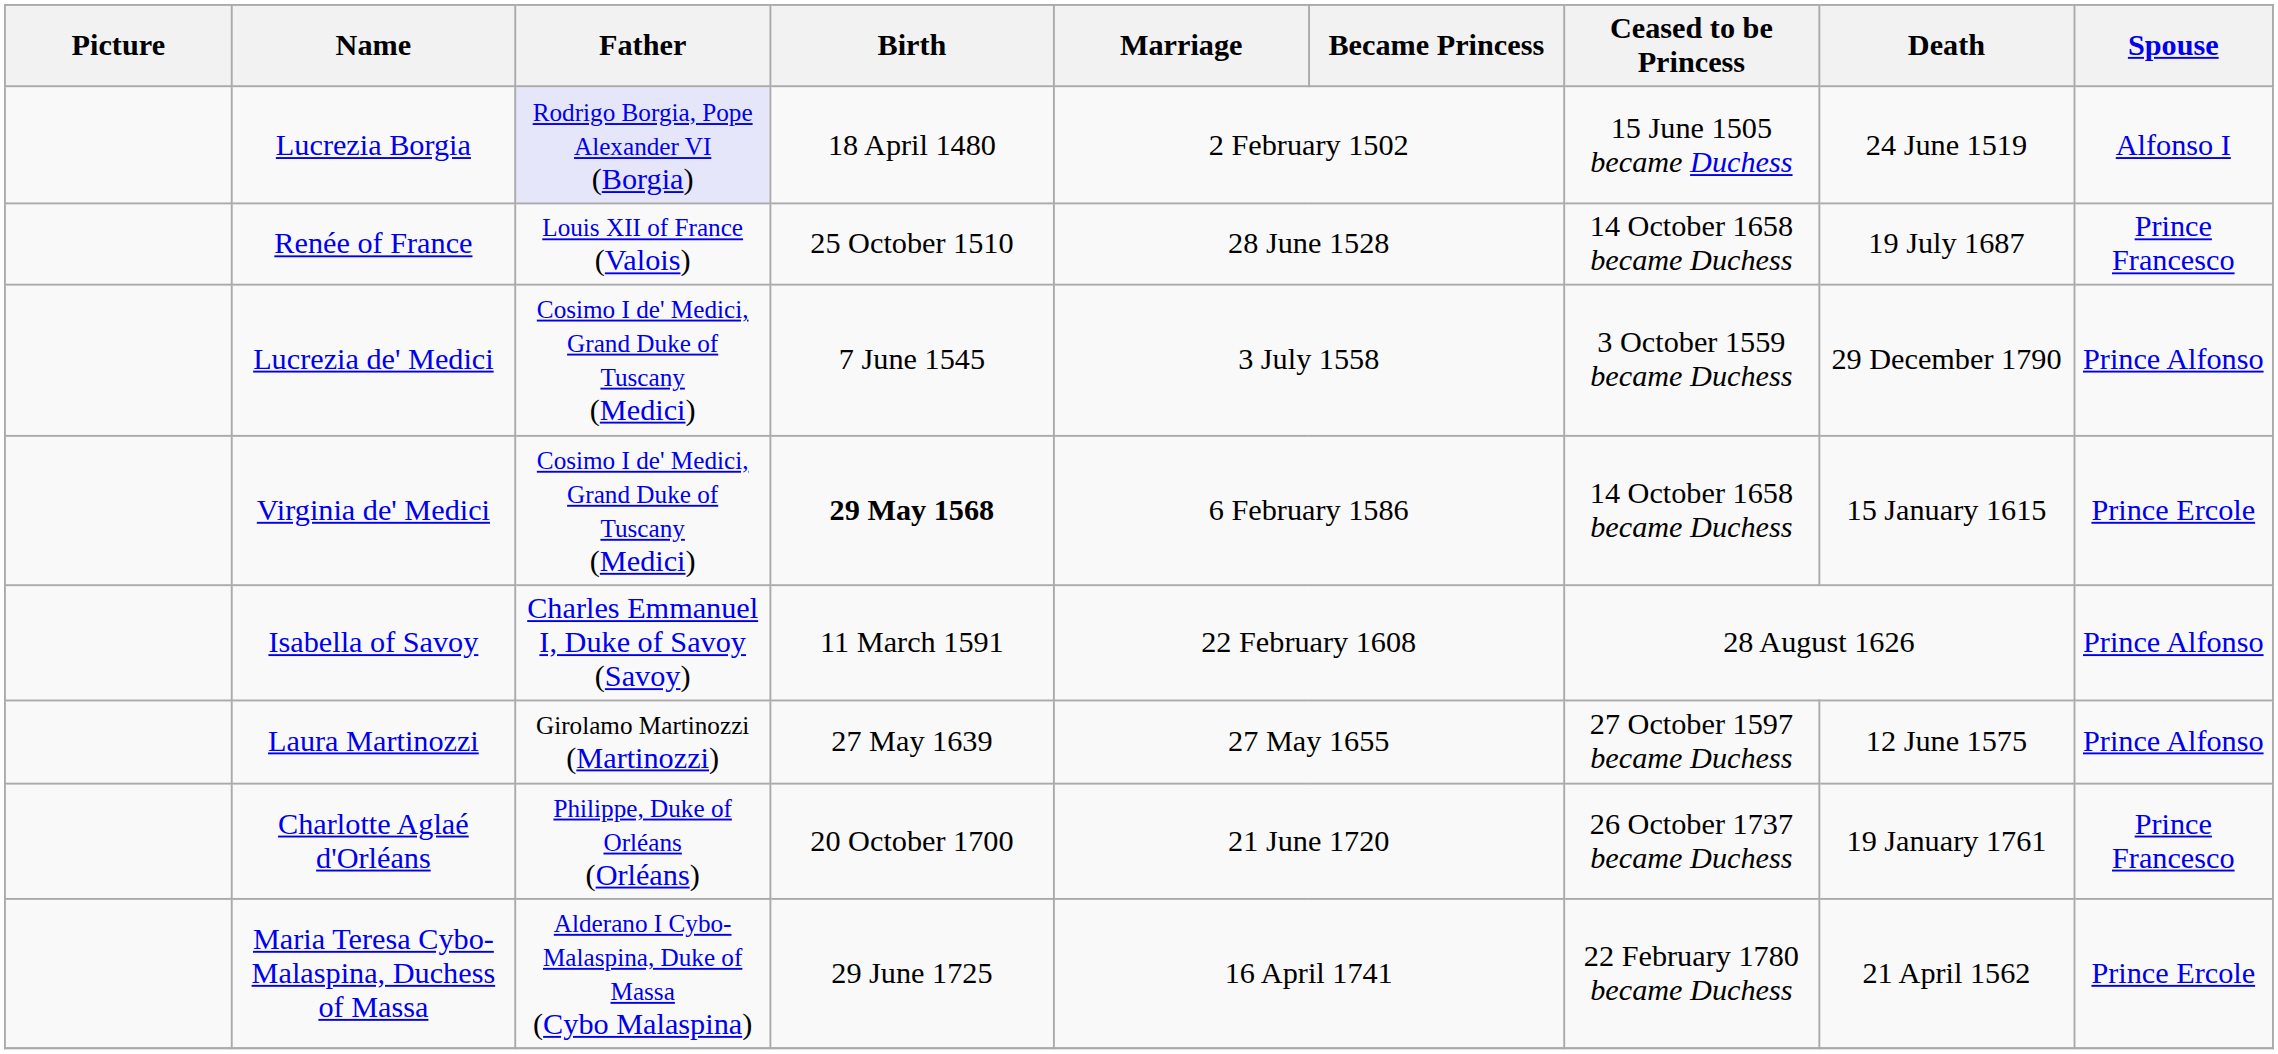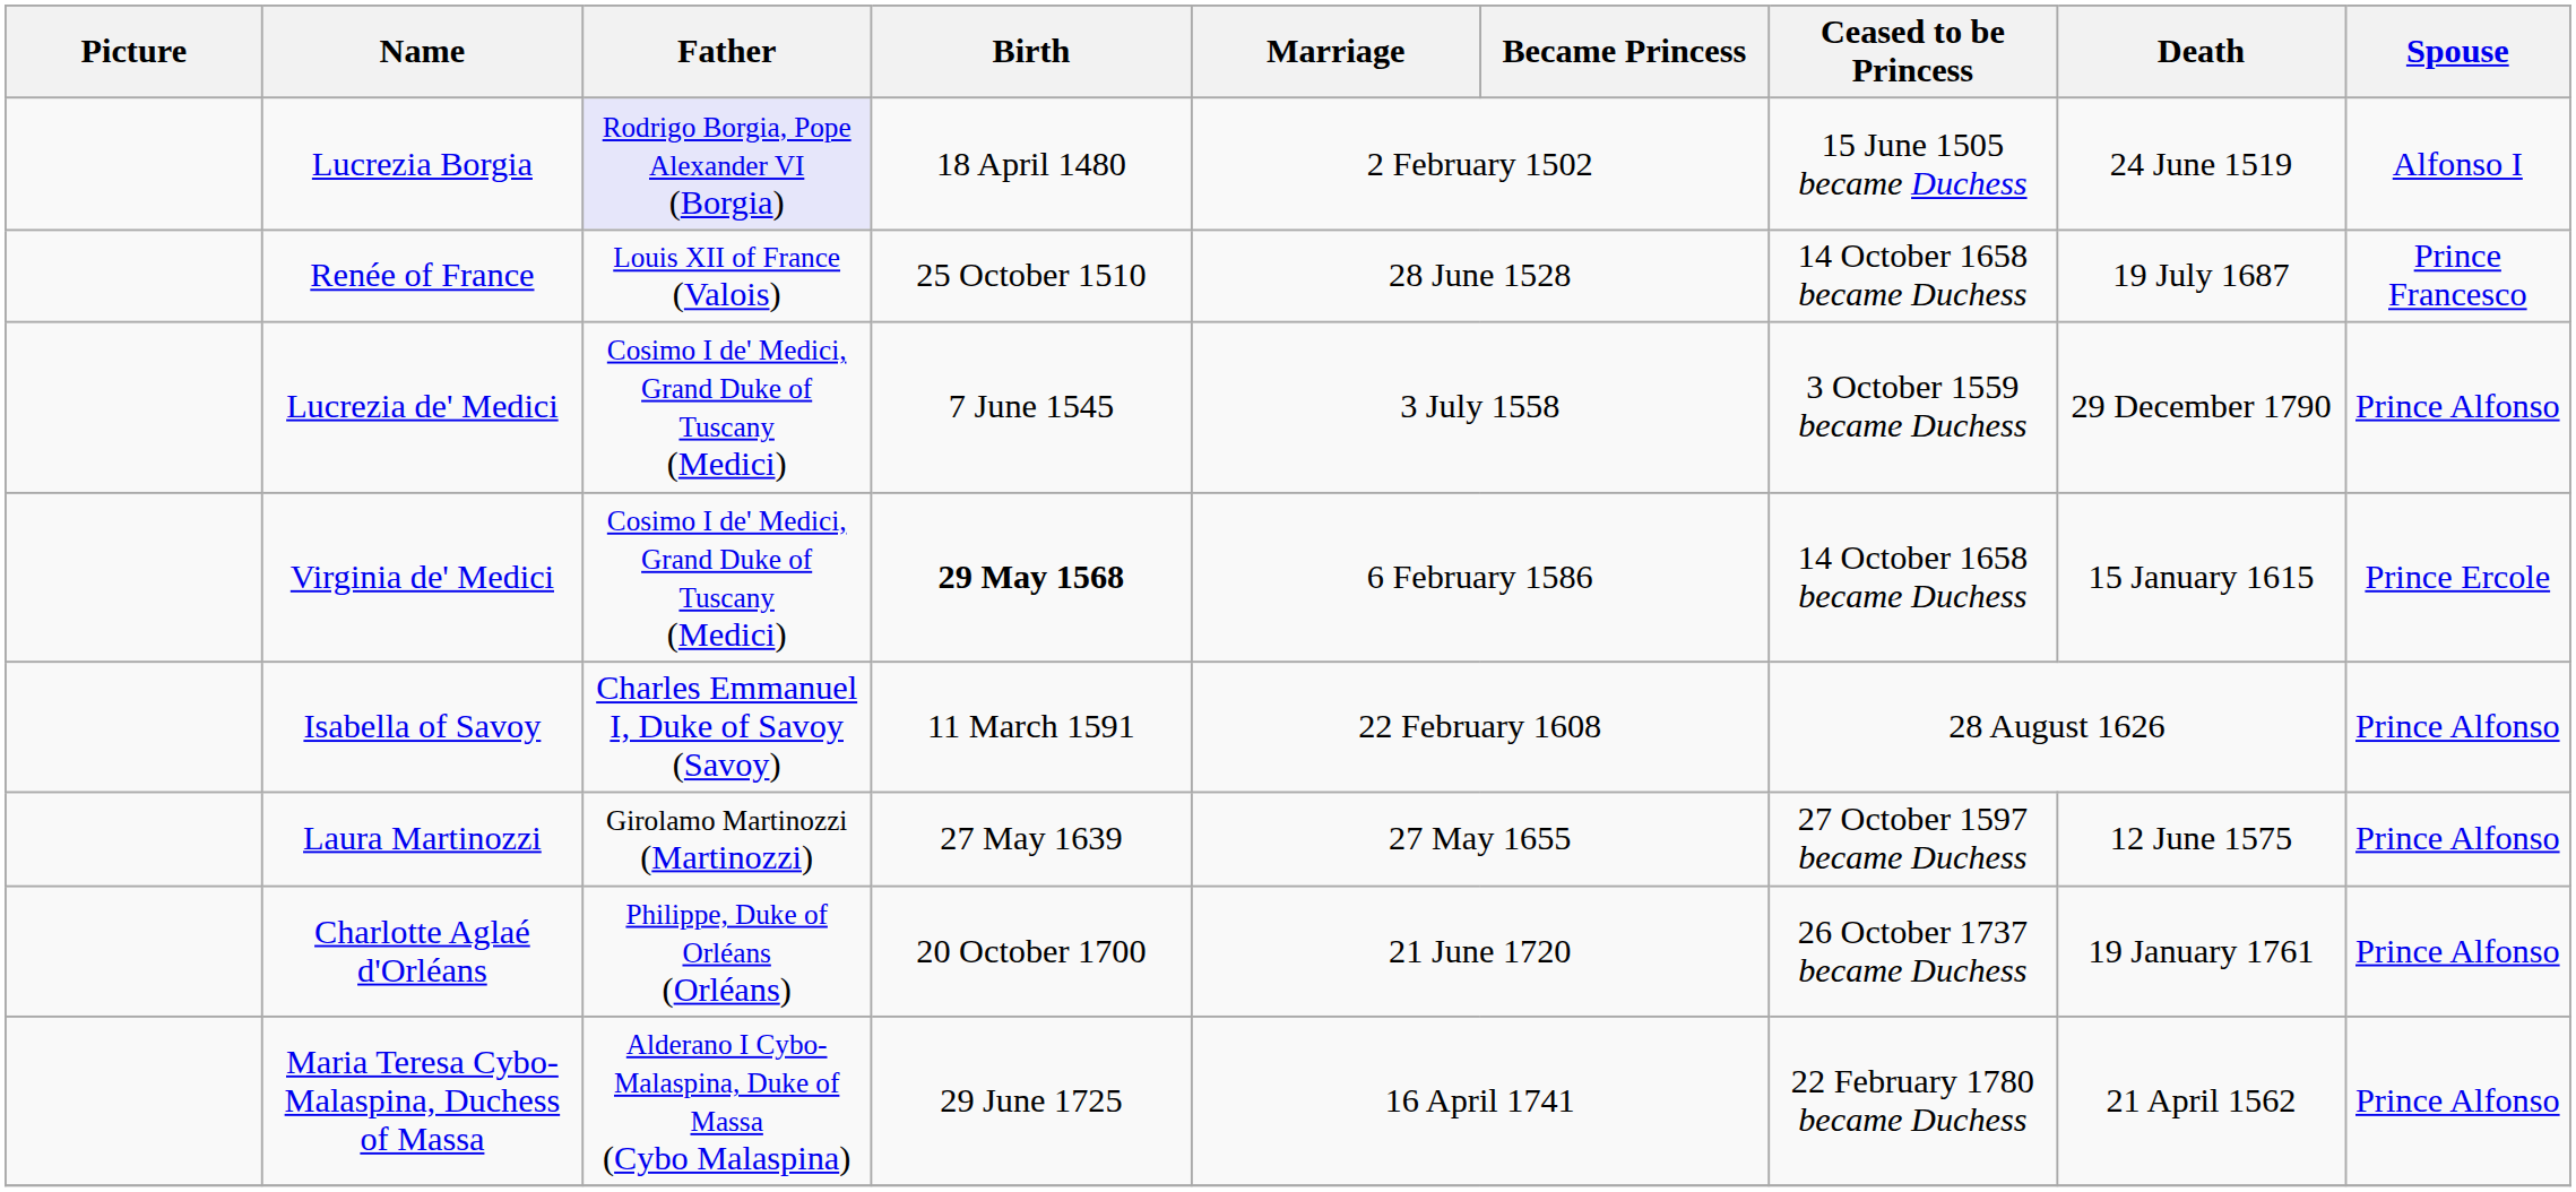 <table width=95% class="wikitable">
 <tr>
 <th width = "8%">Picture</th>
 <th width = "10%">Name</th>
 <th width = "9%">Father</th>
 <th width = "10%">Birth</th>
 <th width = "9%">Marriage</th>
 <th width = "9%">Became Princess</th>
 <th width = "9%">Ceased to be Princess</th>
 <th width = "9%">Death</th>
 <th width = "7%"><a href='#'>Spouse</a></th>
 </tr>
 <tr>
 <td align="center"></td>
 <td align="center"><a href='#'>Lucrezia Borgia</a></td>
 <td align="center" style="background: lavender;"><small><a href='#'>Rodrigo Borgia, Pope Alexander VI</a></small><br> (<a href='#'>Borgia</a>)</td>
 <td align="center">18 April 1480</td>
 <td align="center" colspan="2">2 February 1502</td>
 <td align="center">15 June 1505<br><em>became <a href='#'>Duchess</a></em></td>
 <td align="center">24 June 1519</td>
 <td align="center"><a href='#'>Alfonso I</a></td>
 </tr>
 <tr>
 <td align="center"></td>
 <td align="center"><a href='#'>Renée of France</a></td>
 <td align="center"><small><a href='#'>Louis XII of France</a></small><br> (<a href='#'>Valois</a>)</td>
 <td align="center">25 October 1510</td>
 <td align="center" colspan="2">28 June 1528</td>
 <td align="center">14 October 1658<br><em>became Duchess</em></td>
 <td align="center">19 July 1687</td>
 <td align="center"><a href='#'>Prince Francesco</a></td>
 </tr>
 <tr>
 <td align="center"></td>
 <td align="center"><a href='#'>Lucrezia de' Medici</a></td>
 <td align="center"><small><a href='#'>Cosimo I de' Medici, Grand Duke of Tuscany</a></small><br> (<a href='#'>Medici</a>)</td>
 <td align="center">7 June 1545</td>
 <td align="center" colspan="2">3 July 1558</td>
 <td align="center">3 October 1559<br><em>became Duchess</em></td>
 <td align="center">29 December 1790</td>
 <td align="center"><a href='#'>Prince Alfonso</a></td>
 </tr>
 <tr>
 <td align="center"></td>
 <td align="center"><a href='#'>Virginia de' Medici</a></td>
 <td align="center"><small><a href='#'>Cosimo I de' Medici, Grand Duke of Tuscany</a></small><br> (<a href='#'>Medici</a>)</td>
 <td align="center"><strong>29 May 1568</strong></td>
 <td align="center" colspan="2">6 February 1586</td>
 <td align="center">14 October 1658<br><em>became Duchess</em></td>
 <td align="center">15 January 1615</td>
 <td align="center"><a href='#'>Prince Ercole</a></td>
 </tr>
 <tr>
 <td align="center"></td>
 <td align="center"><a href='#'>Isabella of Savoy</a></td>
 <td align="center"><a href='#'>Charles Emmanuel I, Duke of Savoy</a><small></small><br> (<a href='#'>Savoy</a>)</td>
 <td align="center">11 March 1591</td>
 <td align="center" colspan="2">22 February 1608</td>
 <td align="center" colspan="2">28 August 1626</td>
 <td align="center"><a href='#'>Prince Alfonso</a></td>
 </tr>
 <tr>
 <td align="center"></td>
 <td align="center"><a href='#'>Laura Martinozzi</a></td>
 <td align="center"><small>Girolamo Martinozzi</small><br> (<a href='#'>Martinozzi</a>)</td>
 <td align="center">27 May 1639</td>
 <td align="center" colspan="2">27 May 1655</td>
 <td align="center">27 October 1597<br><em>became Duchess</em></td>
 <td align="center">12 June 1575</td>
 <td align="center"><a href='#'>Prince Alfonso</a></td>
 </tr>
 <tr>
 <td align="center"></td>
 <td align="center"><a href='#'>Charlotte Aglaé d'Orléans</a></td>
 <td align="center"><small><a href='#'>Philippe, Duke of Orléans</a></small><br> (<a href='#'>Orléans</a>)</td>
 <td align="center">20 October 1700</td>
 <td align="center" colspan="2">21 June 1720</td>
 <td align="center">26 October 1737<br><em>became Duchess</em></td>
 <td align="center">19 January 1761</td>
-<td align="center"><a href='#'>Prince Francesco</a></td>
+<td align="center"><a href='#'>Prince Alfonso</a></td>
 </tr>
 <tr>
 <td align="center"></td>
 <td align="center"><a href='#'>Maria Teresa Cybo-Malaspina, Duchess of Massa</a></td>
 <td align="center"><small><a href='#'>Alderano I Cybo-Malaspina, Duke of Massa</a></small><br> (<a href='#'>Cybo Malaspina</a>)</td>
 <td align="center">29 June 1725</td>
 <td align="center" colspan="2">16 April 1741</td>
 <td align="center">22 February 1780<br><em>became Duchess</em></td>
 <td align="center">21 April 1562</td>
-<td align="center"><a href='#'>Prince Ercole</a></td>
+<td align="center"><a href='#'>Prince Alfonso</a></td>
 </tr>
 <tr>
 </tr>
 </table>
